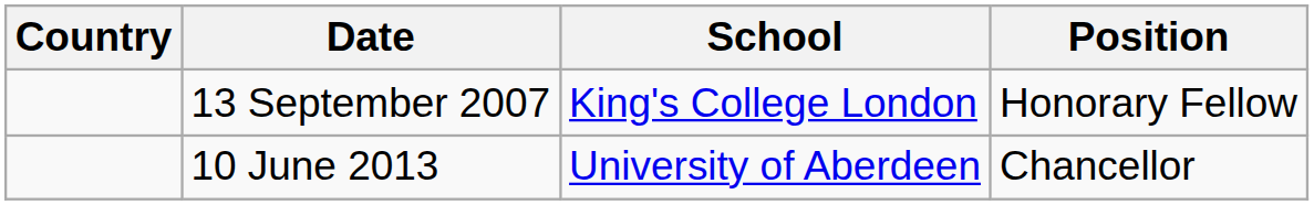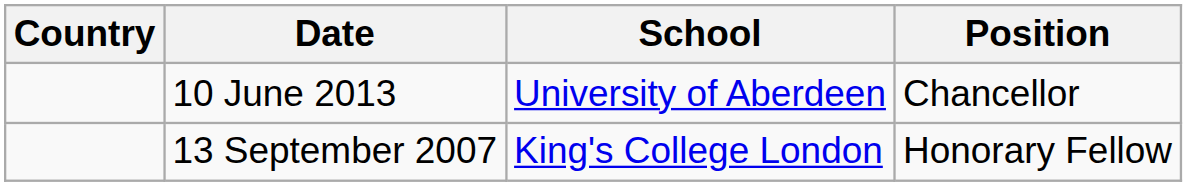 <table class="wikitable" style="margin:0.5em 1em 0.5em 0; border:1px #005566 solid; border-collapse:collapse;">
 <tr>
 <th>Country</th>
 <th>Date</th>
 <th>School</th>
 <th>Position</th>
 </tr>
 <tr>
 <td></td>
+<td>10 June 2013</td>
+<td><a href='#'>University of Aberdeen</a></td>
+<td>Chancellor</td>
+</tr>
+<tr>
+<td></td>
 <td>13 September 2007</td>
 <td><a href='#'>King's College London</a></td>
 <td>Honorary Fellow</td>
 </tr>
-<tr>
-<td></td>
-<td>10 June 2013</td>
-<td><a href='#'>University of Aberdeen</a></td>
-<td>Chancellor</td>
-</tr>
 </table>
